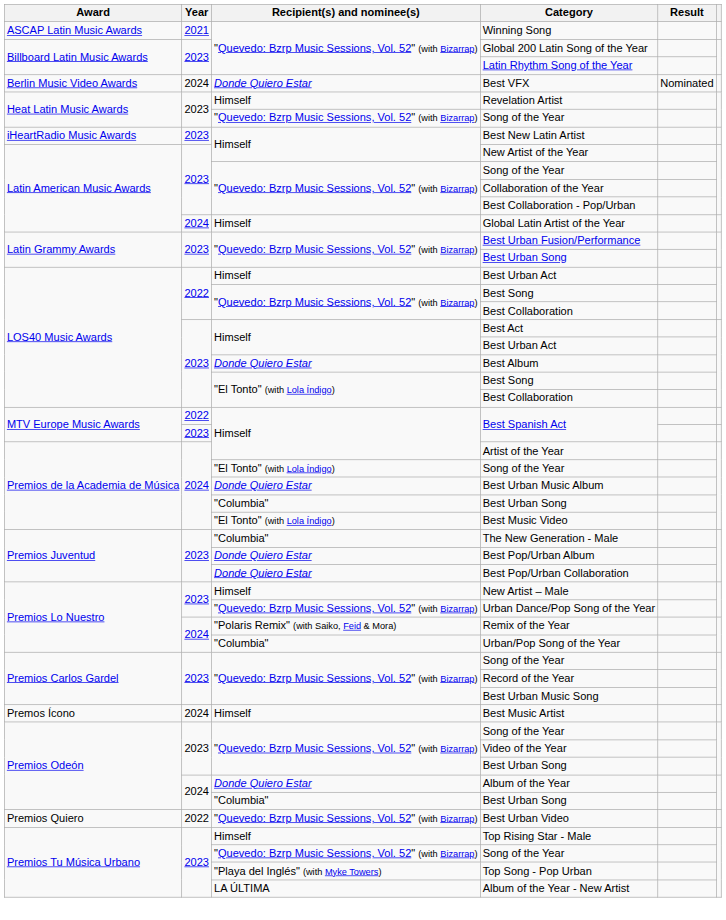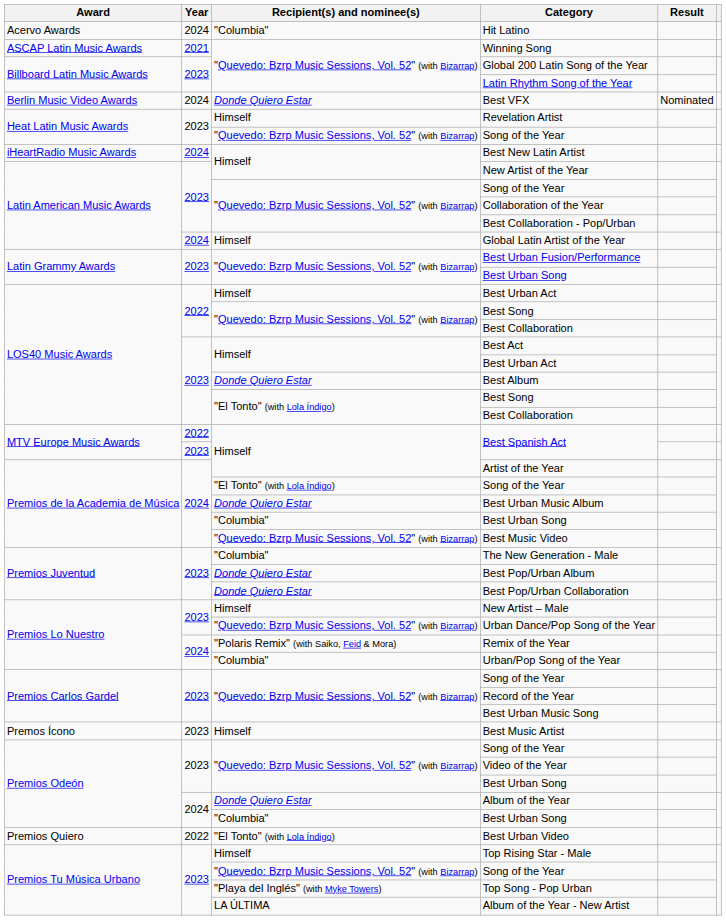 <table class="wikitable sortable plainrowheaders" style="width: auto;">
 <tr>
 <th scope="col">Award</th>
 <th scope="col">Year</th>
 <th scope="col">Recipient(s) and nominee(s)</th>
 <th scope="col">Category</th>
 <th scope="col">Result</th>
 <th class="unsortable" scope="col"></th>
+</tr>
+<tr>
+<td>Acervo Awards</td>
+<td>2024</td>
+<td>"Columbia"</td>
+<td>Hit Latino</td>
+<td></td>
+<td></td>
 </tr>
 <tr>
 <td><a href='#'>ASCAP Latin Music Awards</a></td>
 <td><a href='#'>2021</a></td>
 <td rowspan="3">"<a href='#'>Quevedo: Bzrp Music Sessions, Vol. 52</a>" <small>(with <a href='#'>Bizarrap</a>)</small></td>
 <td>Winning Song</td>
 <td></td>
 <td></td>
 </tr>
 <tr>
 <td rowspan="2"><a href='#'>Billboard Latin Music Awards</a></td>
 <td rowspan="2"><a href='#'>2023</a></td>
 <td>Global 200 Latin Song of the Year</td>
 <td></td>
 <td rowspan="2"></td>
 </tr>
 <tr>
 <td><a href='#'>Latin Rhythm Song of the Year</a></td>
 <td></td>
 </tr>
 <tr>
 <td><a href='#'>Berlin Music Video Awards</a></td>
 <td>2024</td>
 <td><em><a href='#'>Donde Quiero Estar</a></em></td>
 <td>Best VFX</td>
 <td>Nominated</td>
 <td></td>
 </tr>
 <tr>
 <td rowspan="2"><a href='#'>Heat Latin Music Awards</a></td>
 <td rowspan="2">2023</td>
 <td>Himself</td>
 <td>Revelation Artist</td>
 <td></td>
 <td rowspan="2"></td>
 </tr>
 <tr>
 <td>"<a href='#'>Quevedo: Bzrp Music Sessions, Vol. 52</a>" <small>(with <a href='#'>Bizarrap</a>)</small></td>
 <td>Song of the Year</td>
 <td></td>
 </tr>
 <tr>
 <td><a href='#'>iHeartRadio Music Awards</a></td>
-<td><a href='#'>2023</a></td>
+<td><a href='#'>2024</a></td>
 <td rowspan="2">Himself</td>
 <td>Best New Latin Artist</td>
 <td></td>
 <td></td>
 </tr>
 <tr>
 <td rowspan="5"><a href='#'>Latin American Music Awards</a></td>
 <td rowspan="4"><a href='#'>2023</a></td>
 <td>New Artist of the Year</td>
 <td></td>
 <td rowspan="4"></td>
 </tr>
 <tr>
 <td rowspan="3">"<a href='#'>Quevedo: Bzrp Music Sessions, Vol. 52</a>" <small>(with <a href='#'>Bizarrap</a>)</small></td>
 <td>Song of the Year</td>
 <td></td>
 </tr>
 <tr>
 <td>Collaboration of the Year</td>
 <td></td>
 </tr>
 <tr>
 <td>Best Collaboration - Pop/Urban</td>
 <td></td>
 </tr>
 <tr>
 <td><a href='#'>2024</a></td>
 <td>Himself</td>
 <td>Global Latin Artist of the Year</td>
 <td></td>
 <td></td>
 </tr>
 <tr>
 <td rowspan="2"><a href='#'>Latin Grammy Awards</a></td>
 <td rowspan="2"><a href='#'>2023</a></td>
 <td rowspan="2">"<a href='#'>Quevedo: Bzrp Music Sessions, Vol. 52</a>" <small>(with <a href='#'>Bizarrap</a>)</small></td>
 <td><a href='#'>Best Urban Fusion/Performance</a></td>
 <td></td>
 <td rowspan="2"></td>
 </tr>
 <tr>
 <td><a href='#'>Best Urban Song</a></td>
 <td></td>
 </tr>
 <tr>
 <td rowspan="8"><a href='#'>LOS40 Music Awards</a></td>
 <td rowspan="3"><a href='#'>2022</a></td>
 <td>Himself</td>
 <td>Best Urban Act</td>
 <td></td>
 <td rowspan="3"></td>
 </tr>
 <tr>
 <td rowspan="2">"<a href='#'>Quevedo: Bzrp Music Sessions, Vol. 52</a>" <small>(with <a href='#'>Bizarrap</a>)</small></td>
 <td>Best Song</td>
 <td></td>
 </tr>
 <tr>
 <td>Best Collaboration</td>
 <td></td>
 </tr>
 <tr>
 <td rowspan="5"><a href='#'>2023</a></td>
 <td rowspan="2">Himself</td>
 <td>Best Act</td>
 <td></td>
 <td rowspan="5"></td>
 </tr>
 <tr>
 <td>Best Urban Act</td>
 <td></td>
 </tr>
 <tr>
 <td><em><a href='#'>Donde Quiero Estar</a></em></td>
 <td>Best Album</td>
 <td></td>
 </tr>
 <tr>
 <td rowspan="2">"El Tonto" <small>(with <a href='#'>Lola Índigo</a>)</small></td>
 <td>Best Song</td>
 <td></td>
 </tr>
 <tr>
 <td>Best Collaboration</td>
 <td></td>
 </tr>
 <tr>
 <td rowspan="2"><a href='#'>MTV Europe Music Awards</a></td>
 <td><a href='#'>2022</a></td>
 <td rowspan="3">Himself</td>
 <td rowspan="2"><a href='#'>Best Spanish Act</a></td>
 <td></td>
 <td></td>
 </tr>
 <tr>
 <td><a href='#'>2023</a></td>
 <td></td>
 <td></td>
 </tr>
 <tr>
 <td rowspan="5"><a href='#'>Premios de la Academia de Música</a></td>
 <td rowspan="5"><a href='#'>2024</a></td>
 <td>Artist of the Year</td>
 <td></td>
 </tr>
 <tr>
 <td>"El Tonto" <small>(with <a href='#'>Lola Índigo</a>)</small></td>
 <td>Song of the Year</td>
 <td></td>
 </tr>
 <tr>
 <td><em><a href='#'>Donde Quiero Estar</a></em></td>
 <td>Best Urban Music Album</td>
 <td></td>
 </tr>
 <tr>
 <td>"Columbia"</td>
 <td>Best Urban Song</td>
 <td></td>
 </tr>
 <tr>
-<td>"El Tonto" <small>(with <a href='#'>Lola Índigo</a>)</small></td>
+<td>"<a href='#'>Quevedo: Bzrp Music Sessions, Vol. 52</a>" <small>(with <a href='#'>Bizarrap</a>)</small></td>
 <td>Best Music Video</td>
 <td></td>
 </tr>
 <tr>
 <td rowspan="3"><a href='#'>Premios Juventud</a></td>
 <td rowspan="3"><a href='#'>2023</a></td>
 <td>"Columbia"</td>
 <td>The New Generation - Male</td>
 <td></td>
 <td rowspan="3"><br></td>
 </tr>
 <tr>
 <td><em><a href='#'>Donde Quiero Estar</a></em></td>
 <td>Best Pop/Urban Album</td>
 <td></td>
 </tr>
 <tr>
 <td><em><a href='#'>Donde Quiero Estar</a></em></td>
 <td>Best Pop/Urban Collaboration</td>
 <td></td>
 </tr>
 <tr>
 <td rowspan="4"><a href='#'>Premios Lo Nuestro</a></td>
 <td rowspan="2"><a href='#'>2023</a></td>
 <td>Himself</td>
 <td>New Artist – Male</td>
 <td></td>
 <td rowspan="2"></td>
 </tr>
 <tr>
 <td>"<a href='#'>Quevedo: Bzrp Music Sessions, Vol. 52</a>" <small>(with <a href='#'>Bizarrap</a>)</small></td>
 <td>Urban Dance/Pop Song of the Year</td>
 <td></td>
 </tr>
 <tr>
 <td rowspan="2"><a href='#'>2024</a></td>
 <td>"Polaris Remix" <small>(with Saiko, <a href='#'>Feid</a> & Mora)</small></td>
 <td>Remix of the Year</td>
 <td></td>
 <td rowspan="2"></td>
 </tr>
 <tr>
 <td>"Columbia"</td>
 <td>Urban/Pop Song of the Year</td>
 <td></td>
 </tr>
 <tr>
 <td rowspan="3"><a href='#'>Premios Carlos Gardel</a></td>
 <td rowspan="3"><a href='#'>2023</a></td>
 <td rowspan="3">"<a href='#'>Quevedo: Bzrp Music Sessions, Vol. 52</a>" <small>(with <a href='#'>Bizarrap</a>)</small></td>
 <td>Song of the Year</td>
 <td></td>
 <td rowspan="3"></td>
 </tr>
 <tr>
 <td>Record of the Year</td>
 <td></td>
 </tr>
 <tr>
 <td>Best Urban Music Song</td>
 <td></td>
 </tr>
 <tr>
 <td>Premos Ícono</td>
-<td>2024</td>
+<td>2023</td>
 <td>Himself</td>
 <td>Best Music Artist</td>
 <td></td>
 <td></td>
 </tr>
 <tr>
 <td rowspan="5"><a href='#'>Premios Odeón</a></td>
 <td rowspan="3">2023</td>
 <td rowspan="3">"<a href='#'>Quevedo: Bzrp Music Sessions, Vol. 52</a>" <small>(with <a href='#'>Bizarrap</a>)</small></td>
 <td>Song of the Year</td>
 <td></td>
 <td rowspan="3"></td>
 </tr>
 <tr>
 <td>Video of the Year</td>
 <td></td>
 </tr>
 <tr>
 <td>Best Urban Song</td>
 <td></td>
 </tr>
 <tr>
 <td rowspan="2">2024</td>
 <td><em><a href='#'>Donde Quiero Estar</a></em></td>
 <td>Album of the Year</td>
 <td></td>
 <td rowspan="2"></td>
 </tr>
 <tr>
 <td>"Columbia"</td>
 <td>Best Urban Song</td>
 <td></td>
 </tr>
 <tr>
 <td>Premios Quiero</td>
 <td>2022</td>
-<td>"<a href='#'>Quevedo: Bzrp Music Sessions, Vol. 52</a>" <small>(with <a href='#'>Bizarrap</a>)</small></td>
+<td>"El Tonto" <small>(with <a href='#'>Lola Índigo</a>)</small></td>
 <td>Best Urban Video</td>
 <td></td>
 <td></td>
 </tr>
 <tr>
 <td rowspan="4"><a href='#'>Premios Tu Música Urbano</a></td>
 <td rowspan="4"><a href='#'>2023</a></td>
 <td>Himself</td>
 <td>Top Rising Star - Male</td>
 <td></td>
 <td rowspan="4"><br></td>
 </tr>
 <tr>
 <td>"<a href='#'>Quevedo: Bzrp Music Sessions, Vol. 52</a>" <small>(with <a href='#'>Bizarrap</a>)</small></td>
 <td>Song of the Year</td>
 <td></td>
 </tr>
 <tr>
 <td>"Playa del Inglés" <small>(with <a href='#'>Myke Towers</a>)</small></td>
 <td>Top Song - Pop Urban</td>
 <td></td>
 </tr>
 <tr>
 <td>LA ÚLTIMA</td>
 <td>Album of the Year - New Artist</td>
 <td></td>
 </tr>
 </table>
